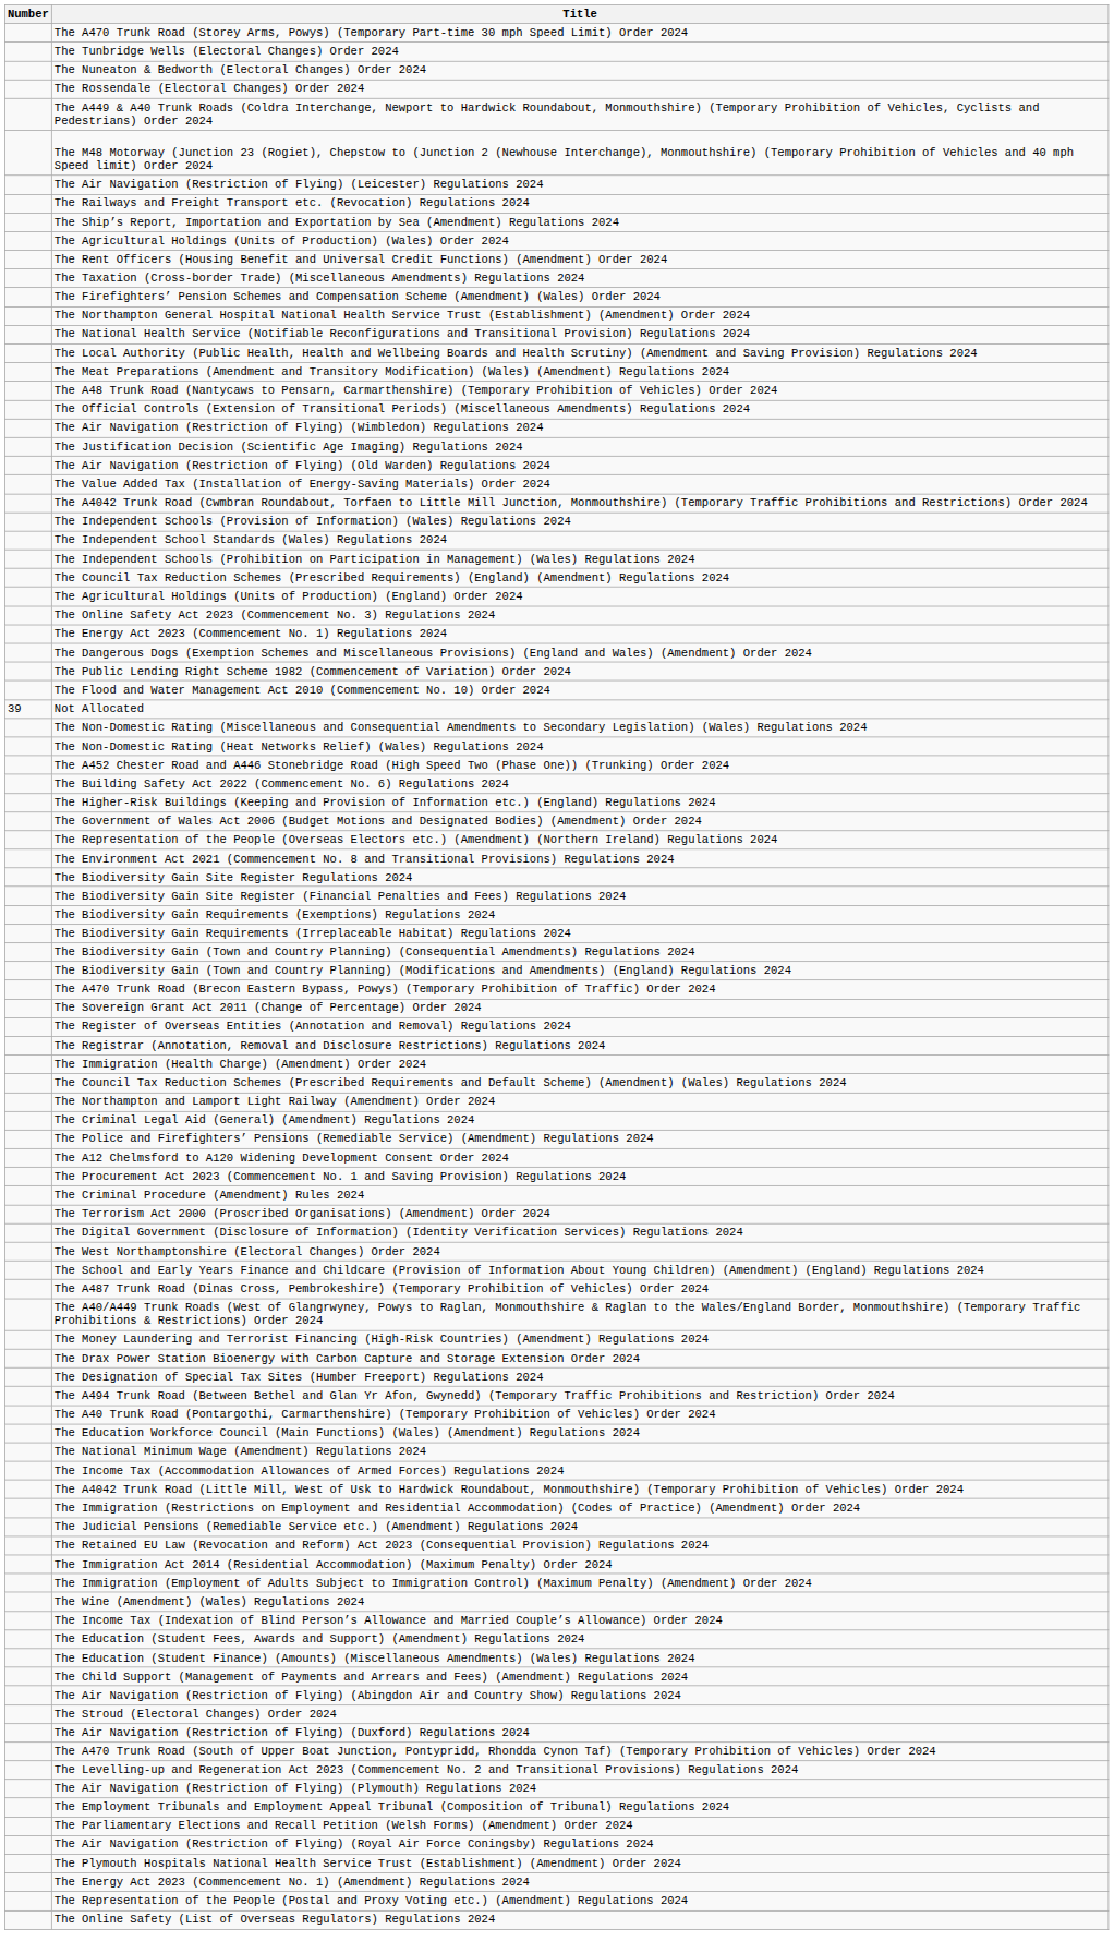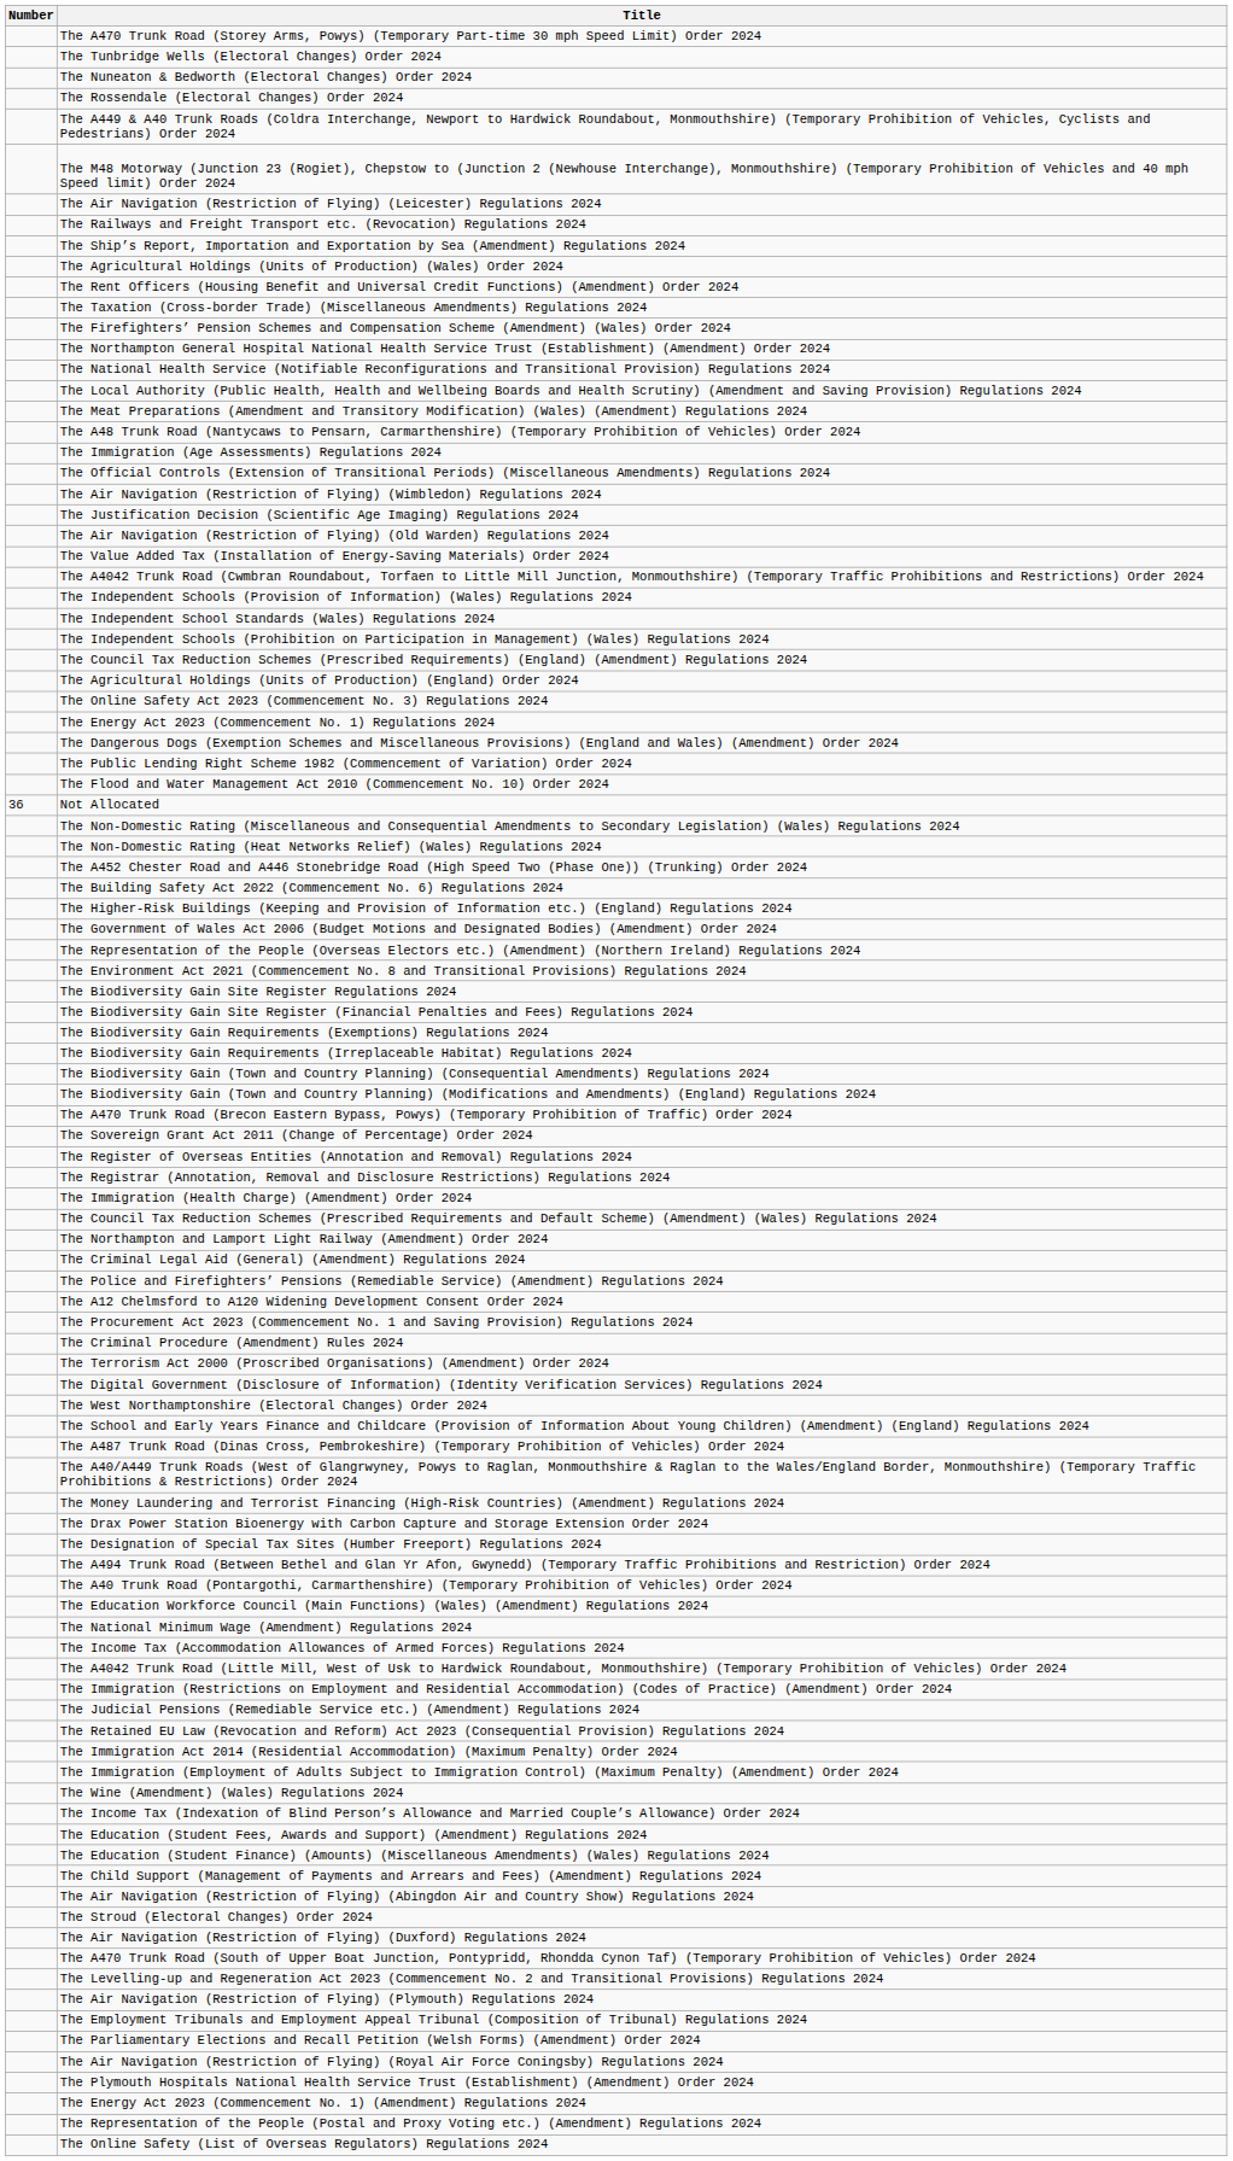 <table class="wikitable collapsible">
 <tr>
 <th>Number</th>
 <th>Title</th>
 </tr>
 <tr>
 <td></td>
 <td>The A470 Trunk Road (Storey Arms, Powys) (Temporary Part-time 30 mph Speed Limit) Order 2024</td>
 </tr>
 <tr>
 <td></td>
 <td>The Tunbridge Wells (Electoral Changes) Order 2024</td>
 </tr>
 <tr>
 <td></td>
 <td>The Nuneaton & Bedworth (Electoral Changes) Order 2024</td>
 </tr>
 <tr>
 <td></td>
 <td>The Rossendale (Electoral Changes) Order 2024</td>
 </tr>
 <tr>
 <td></td>
 <td>The A449 & A40 Trunk Roads (Coldra Interchange, Newport to Hardwick Roundabout, Monmouthshire) (Temporary Prohibition of Vehicles, Cyclists and Pedestrians) Order 2024</td>
 </tr>
 <tr>
 <td></td>
 <td><br>The M48 Motorway (Junction 23 (Rogiet), Chepstow to (Junction 2 (Newhouse Interchange), Monmouthshire) (Temporary Prohibition of Vehicles and 40 mph Speed limit) Order 2024</td>
 </tr>
 <tr>
 <td></td>
 <td>The Air Navigation (Restriction of Flying) (Leicester) Regulations 2024</td>
 </tr>
 <tr>
 <td></td>
 <td>The Railways and Freight Transport etc. (Revocation) Regulations 2024</td>
 </tr>
 <tr>
 <td></td>
 <td>The Ship’s Report, Importation and Exportation by Sea (Amendment) Regulations 2024</td>
 </tr>
 <tr>
 <td></td>
 <td>The Agricultural Holdings (Units of Production) (Wales) Order 2024</td>
 </tr>
 <tr>
 <td></td>
 <td>The Rent Officers (Housing Benefit and Universal Credit Functions) (Amendment) Order 2024</td>
 </tr>
 <tr>
 <td></td>
 <td>The Taxation (Cross-border Trade) (Miscellaneous Amendments) Regulations 2024</td>
 </tr>
 <tr>
 <td></td>
 <td>The Firefighters’ Pension Schemes and Compensation Scheme (Amendment) (Wales) Order 2024</td>
 </tr>
 <tr>
 <td></td>
 <td>The Northampton General Hospital National Health Service Trust (Establishment) (Amendment) Order 2024</td>
 </tr>
 <tr>
 <td></td>
 <td>The National Health Service (Notifiable Reconfigurations and Transitional Provision) Regulations 2024</td>
 </tr>
 <tr>
 <td></td>
 <td>The Local Authority (Public Health, Health and Wellbeing Boards and Health Scrutiny) (Amendment and Saving Provision) Regulations 2024</td>
 </tr>
 <tr>
 <td></td>
 <td>The Meat Preparations (Amendment and Transitory Modification) (Wales) (Amendment) Regulations 2024</td>
 </tr>
 <tr>
 <td></td>
 <td>The A48 Trunk Road (Nantycaws to Pensarn, Carmarthenshire) (Temporary Prohibition of Vehicles) Order 2024</td>
 </tr>
 <tr>
 <td></td>
+<td>The Immigration (Age Assessments) Regulations 2024</td>
+</tr>
+<tr>
+<td></td>
 <td>The Official Controls (Extension of Transitional Periods) (Miscellaneous Amendments) Regulations 2024</td>
 </tr>
 <tr>
 <td></td>
 <td>The Air Navigation (Restriction of Flying) (Wimbledon) Regulations 2024</td>
 </tr>
 <tr>
 <td></td>
 <td>The Justification Decision (Scientific Age Imaging) Regulations 2024</td>
 </tr>
 <tr>
 <td></td>
 <td>The Air Navigation (Restriction of Flying) (Old Warden) Regulations 2024</td>
 </tr>
 <tr>
 <td></td>
 <td>The Value Added Tax (Installation of Energy-Saving Materials) Order 2024</td>
 </tr>
 <tr>
 <td></td>
 <td>The A4042 Trunk Road (Cwmbran Roundabout, Torfaen to Little Mill Junction, Monmouthshire) (Temporary Traffic Prohibitions and Restrictions) Order 2024</td>
 </tr>
 <tr>
 <td></td>
 <td>The Independent Schools (Provision of Information) (Wales) Regulations 2024</td>
 </tr>
 <tr>
 <td></td>
 <td>The Independent School Standards (Wales) Regulations 2024</td>
 </tr>
 <tr>
 <td></td>
 <td>The Independent Schools (Prohibition on Participation in Management) (Wales) Regulations 2024</td>
 </tr>
 <tr>
 <td></td>
 <td>The Council Tax Reduction Schemes (Prescribed Requirements) (England) (Amendment) Regulations 2024</td>
 </tr>
 <tr>
 <td></td>
 <td>The Agricultural Holdings (Units of Production) (England) Order 2024</td>
 </tr>
 <tr>
 <td></td>
 <td>The Online Safety Act 2023 (Commencement No. 3) Regulations 2024</td>
 </tr>
 <tr>
 <td></td>
 <td>The Energy Act 2023 (Commencement No. 1) Regulations 2024</td>
 </tr>
 <tr>
 <td></td>
 <td>The Dangerous Dogs (Exemption Schemes and Miscellaneous Provisions) (England and Wales) (Amendment) Order 2024</td>
 </tr>
 <tr>
 <td></td>
 <td>The Public Lending Right Scheme 1982 (Commencement of Variation) Order 2024</td>
 </tr>
 <tr>
 <td></td>
 <td>The Flood and Water Management Act 2010 (Commencement No. 10) Order 2024</td>
 </tr>
 <tr>
-<td>39</td>
+<td>36</td>
 <td>Not Allocated</td>
 </tr>
 <tr>
 <td></td>
 <td>The Non-Domestic Rating (Miscellaneous and Consequential Amendments to Secondary Legislation) (Wales) Regulations 2024</td>
 </tr>
 <tr>
 <td></td>
 <td>The Non-Domestic Rating (Heat Networks Relief) (Wales) Regulations 2024</td>
 </tr>
 <tr>
 <td></td>
 <td>The A452 Chester Road and A446 Stonebridge Road (High Speed Two (Phase One)) (Trunking) Order 2024</td>
 </tr>
 <tr>
 <td></td>
 <td>The Building Safety Act 2022 (Commencement No. 6) Regulations 2024</td>
 </tr>
 <tr>
 <td></td>
 <td>The Higher-Risk Buildings (Keeping and Provision of Information etc.) (England) Regulations 2024</td>
 </tr>
 <tr>
 <td></td>
 <td>The Government of Wales Act 2006 (Budget Motions and Designated Bodies) (Amendment) Order 2024</td>
 </tr>
 <tr>
 <td></td>
 <td>The Representation of the People (Overseas Electors etc.) (Amendment) (Northern Ireland) Regulations 2024</td>
 </tr>
 <tr>
 <td></td>
 <td>The Environment Act 2021 (Commencement No. 8 and Transitional Provisions) Regulations 2024</td>
 </tr>
 <tr>
 <td></td>
 <td>The Biodiversity Gain Site Register Regulations 2024</td>
 </tr>
 <tr>
 <td></td>
 <td>The Biodiversity Gain Site Register (Financial Penalties and Fees) Regulations 2024</td>
 </tr>
 <tr>
 <td></td>
 <td>The Biodiversity Gain Requirements (Exemptions) Regulations 2024</td>
 </tr>
 <tr>
 <td></td>
 <td>The Biodiversity Gain Requirements (Irreplaceable Habitat) Regulations 2024</td>
 </tr>
 <tr>
 <td></td>
 <td>The Biodiversity Gain (Town and Country Planning) (Consequential Amendments) Regulations 2024</td>
 </tr>
 <tr>
 <td></td>
 <td>The Biodiversity Gain (Town and Country Planning) (Modifications and Amendments) (England) Regulations 2024</td>
 </tr>
 <tr>
 <td></td>
 <td>The A470 Trunk Road (Brecon Eastern Bypass, Powys) (Temporary Prohibition of Traffic) Order 2024</td>
 </tr>
 <tr>
 <td></td>
 <td>The Sovereign Grant Act 2011 (Change of Percentage) Order 2024</td>
 </tr>
 <tr>
 <td></td>
 <td>The Register of Overseas Entities (Annotation and Removal) Regulations 2024</td>
 </tr>
 <tr>
 <td></td>
 <td>The Registrar (Annotation, Removal and Disclosure Restrictions) Regulations 2024</td>
 </tr>
 <tr>
 <td></td>
 <td>The Immigration (Health Charge) (Amendment) Order 2024</td>
 </tr>
 <tr>
 <td></td>
 <td>The Council Tax Reduction Schemes (Prescribed Requirements and Default Scheme) (Amendment) (Wales) Regulations 2024</td>
 </tr>
 <tr>
 <td></td>
 <td>The Northampton and Lamport Light Railway (Amendment) Order 2024</td>
 </tr>
 <tr>
 <td></td>
 <td>The Criminal Legal Aid (General) (Amendment) Regulations 2024</td>
 </tr>
 <tr>
 <td></td>
 <td>The Police and Firefighters’ Pensions (Remediable Service) (Amendment) Regulations 2024</td>
 </tr>
 <tr>
 <td></td>
 <td>The A12 Chelmsford to A120 Widening Development Consent Order 2024</td>
 </tr>
 <tr>
 <td></td>
 <td>The Procurement Act 2023 (Commencement No. 1 and Saving Provision) Regulations 2024</td>
 </tr>
 <tr>
 <td></td>
 <td>The Criminal Procedure (Amendment) Rules 2024</td>
 </tr>
 <tr>
 <td></td>
 <td>The Terrorism Act 2000 (Proscribed Organisations) (Amendment) Order 2024</td>
 </tr>
 <tr>
 <td></td>
 <td>The Digital Government (Disclosure of Information) (Identity Verification Services) Regulations 2024</td>
 </tr>
 <tr>
 <td></td>
 <td>The West Northamptonshire (Electoral Changes) Order 2024</td>
 </tr>
 <tr>
 <td></td>
 <td>The School and Early Years Finance and Childcare (Provision of Information About Young Children) (Amendment) (England) Regulations 2024</td>
 </tr>
 <tr>
 <td></td>
 <td>The A487 Trunk Road (Dinas Cross, Pembrokeshire) (Temporary Prohibition of Vehicles) Order 2024</td>
 </tr>
 <tr>
 <td></td>
 <td>The A40/A449 Trunk Roads (West of Glangrwyney, Powys to Raglan, Monmouthshire & Raglan to the Wales/England Border, Monmouthshire) (Temporary Traffic Prohibitions & Restrictions) Order 2024</td>
 </tr>
 <tr>
 <td></td>
 <td>The Money Laundering and Terrorist Financing (High-Risk Countries) (Amendment) Regulations 2024</td>
 </tr>
 <tr>
 <td></td>
 <td>The Drax Power Station Bioenergy with Carbon Capture and Storage Extension Order 2024</td>
 </tr>
 <tr>
 <td></td>
 <td>The Designation of Special Tax Sites (Humber Freeport) Regulations 2024</td>
 </tr>
 <tr>
 <td></td>
 <td>The A494 Trunk Road (Between Bethel and Glan Yr Afon, Gwynedd) (Temporary Traffic Prohibitions and Restriction) Order 2024</td>
 </tr>
 <tr>
 <td></td>
 <td>The A40 Trunk Road (Pontargothi, Carmarthenshire) (Temporary Prohibition of Vehicles) Order 2024</td>
 </tr>
 <tr>
 <td></td>
 <td>The Education Workforce Council (Main Functions) (Wales) (Amendment) Regulations 2024</td>
 </tr>
 <tr>
 <td></td>
 <td>The National Minimum Wage (Amendment) Regulations 2024</td>
 </tr>
 <tr>
 <td></td>
 <td>The Income Tax (Accommodation Allowances of Armed Forces) Regulations 2024</td>
 </tr>
 <tr>
 <td></td>
 <td>The A4042 Trunk Road (Little Mill, West of Usk to Hardwick Roundabout, Monmouthshire) (Temporary Prohibition of Vehicles) Order 2024</td>
 </tr>
 <tr>
 <td></td>
 <td>The Immigration (Restrictions on Employment and Residential Accommodation) (Codes of Practice) (Amendment) Order 2024</td>
 </tr>
 <tr>
 <td></td>
 <td>The Judicial Pensions (Remediable Service etc.) (Amendment) Regulations 2024</td>
 </tr>
 <tr>
 <td></td>
 <td>The Retained EU Law (Revocation and Reform) Act 2023 (Consequential Provision) Regulations 2024</td>
 </tr>
 <tr>
 <td></td>
 <td>The Immigration Act 2014 (Residential Accommodation) (Maximum Penalty) Order 2024</td>
 </tr>
 <tr>
 <td></td>
 <td>The Immigration (Employment of Adults Subject to Immigration Control) (Maximum Penalty) (Amendment) Order 2024</td>
 </tr>
 <tr>
 <td></td>
 <td>The Wine (Amendment) (Wales) Regulations 2024</td>
 </tr>
 <tr>
 <td></td>
 <td>The Income Tax (Indexation of Blind Person’s Allowance and Married Couple’s Allowance) Order 2024</td>
 </tr>
 <tr>
 <td></td>
 <td>The Education (Student Fees, Awards and Support) (Amendment) Regulations 2024</td>
 </tr>
 <tr>
 <td></td>
 <td>The Education (Student Finance) (Amounts) (Miscellaneous Amendments) (Wales) Regulations 2024</td>
 </tr>
 <tr>
 <td></td>
 <td>The Child Support (Management of Payments and Arrears and Fees) (Amendment) Regulations 2024</td>
 </tr>
 <tr>
 <td></td>
 <td>The Air Navigation (Restriction of Flying) (Abingdon Air and Country Show) Regulations 2024</td>
 </tr>
 <tr>
 <td></td>
 <td>The Stroud (Electoral Changes) Order 2024</td>
 </tr>
 <tr>
 <td></td>
 <td>The Air Navigation (Restriction of Flying) (Duxford) Regulations 2024</td>
 </tr>
 <tr>
 <td></td>
 <td>The A470 Trunk Road (South of Upper Boat Junction, Pontypridd, Rhondda Cynon Taf) (Temporary Prohibition of Vehicles) Order 2024</td>
 </tr>
 <tr>
 <td></td>
 <td>The Levelling-up and Regeneration Act 2023 (Commencement No. 2 and Transitional Provisions) Regulations 2024</td>
 </tr>
 <tr>
 <td></td>
 <td>The Air Navigation (Restriction of Flying) (Plymouth) Regulations 2024</td>
 </tr>
 <tr>
 <td></td>
 <td>The Employment Tribunals and Employment Appeal Tribunal (Composition of Tribunal) Regulations 2024</td>
 </tr>
 <tr>
 <td></td>
 <td>The Parliamentary Elections and Recall Petition (Welsh Forms) (Amendment) Order 2024</td>
 </tr>
 <tr>
 <td></td>
 <td>The Air Navigation (Restriction of Flying) (Royal Air Force Coningsby) Regulations 2024</td>
 </tr>
 <tr>
 <td></td>
 <td>The Plymouth Hospitals National Health Service Trust (Establishment) (Amendment) Order 2024</td>
 </tr>
 <tr>
 <td></td>
 <td>The Energy Act 2023 (Commencement No. 1) (Amendment) Regulations 2024</td>
 </tr>
 <tr>
 <td></td>
 <td>The Representation of the People (Postal and Proxy Voting etc.) (Amendment) Regulations 2024</td>
 </tr>
 <tr>
 <td></td>
 <td>The Online Safety (List of Overseas Regulators) Regulations 2024</td>
 </tr>
 </table>
